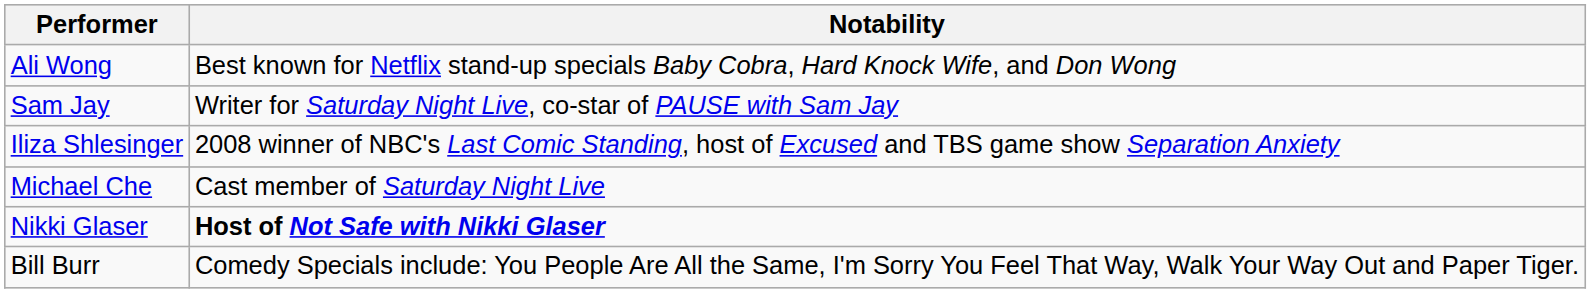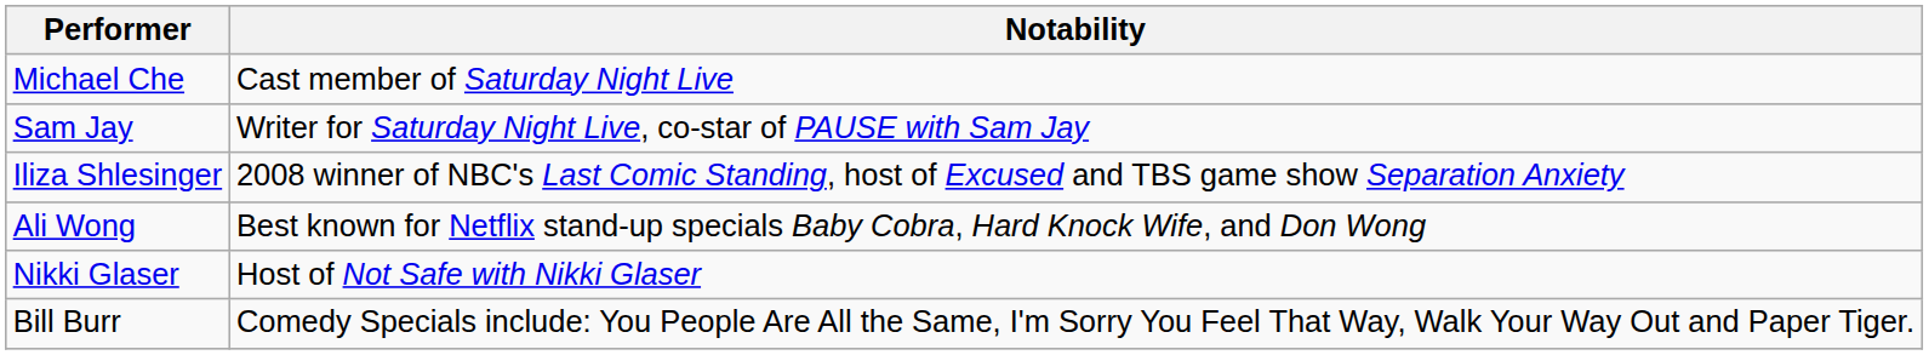 <table class="wikitable">
 <tr>
 <th>Performer</th>
 <th>Notability</th>
 </tr>
 <tr>
-<td><a href='#'>Ali Wong</a></td>
-<td>Best known for <a href='#'>Netflix</a> stand-up specials <em>Baby Cobra</em>, <em>Hard Knock Wife</em>, and <em>Don Wong</em></td>
+<td><a href='#'>Michael Che</a></td>
+<td>Cast member of <em><a href='#'>Saturday Night Live</a></em></td>
 </tr>
 <tr>
 <td><a href='#'>Sam Jay</a></td>
 <td>Writer for <em><a href='#'>Saturday Night Live</a></em>, co-star of <em><a href='#'>PAUSE with Sam Jay</a></em></td>
 </tr>
 <tr>
 <td><a href='#'>Iliza Shlesinger</a></td>
 <td>2008 winner of NBC's <em><a href='#'>Last Comic Standing</a></em>, host of <em><a href='#'>Excused</a></em> and TBS game show <em><a href='#'>Separation Anxiety</a></em></td>
 </tr>
 <tr>
-<td><a href='#'>Michael Che</a></td>
-<td>Cast member of <em><a href='#'>Saturday Night Live</a></em></td>
+<td><a href='#'>Ali Wong</a></td>
+<td>Best known for <a href='#'>Netflix</a> stand-up specials <em>Baby Cobra</em>, <em>Hard Knock Wife</em>, and <em>Don Wong</em></td>
 </tr>
 <tr>
 <td><a href='#'>Nikki Glaser</a></td>
-<td><strong>Host of <em><a href='#'>Not Safe with Nikki Glaser</a></em></strong></td>
+<td>Host of <em><a href='#'>Not Safe with Nikki Glaser</a></em></td>
 </tr>
 <tr>
 <td>Bill Burr</td>
 <td>Comedy Specials include: You People Are All the Same, I'm Sorry You Feel That Way, Walk Your Way Out and Paper Tiger.</td>
 </tr>
 </table>
